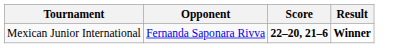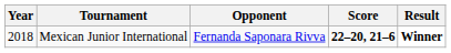 <table class="sortable wikitable" style="font-size: 90%;">
 <tr>
+<th>Year</th>
 <th>Tournament</th>
 <th>Opponent</th>
 <th>Score</th>
 <th>Result</th>
 </tr>
 <tr>
+<td align="center">2018</td>
 <td align="left">Mexican Junior International</td>
 <td align="left"> <a href='#'>Fernanda Saponara Rivva</a></td>
 <td align="left"><strong>22–20, 21–6</strong></td>
 <td style="text-align:left; background:white"> <strong>Winner</strong></td>
 </tr>
 </table>
